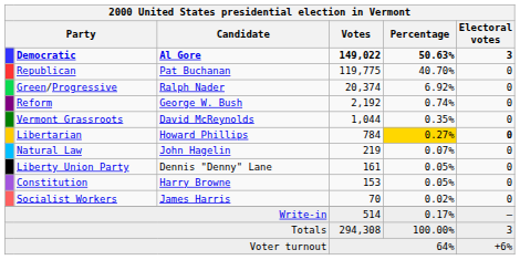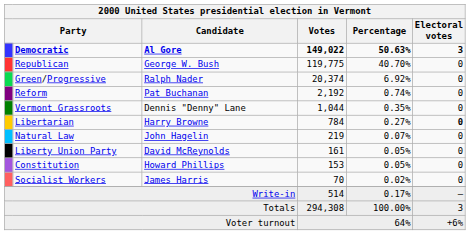 <table class="wikitable" style="font-size: 95%;">
 <tr>
 <th colspan="6">2000 United States presidential election in Vermont</th>
 </tr>
 <tr>
 <th colspan="2" style="width: 15em">Party</th>
 <th style="width: 17em">Candidate</th>
 <th style="width: 5em">Votes</th>
 <th style="width: 7em">Percentage</th>
 <th style="width: 5em">Electoral votes</th>
 </tr>
 <tr>
 <th style="background-color:#3333FF; width: 3px"></th>
 <td style="width: 130px"><strong><a href='#'>Democratic</a></strong></td>
 <td><strong><a href='#'>Al Gore</a></strong></td>
 <td align="right"><strong>149,022</strong></td>
 <td align="right"><strong>50.63%</strong></td>
 <td align="right"><strong>3</strong></td>
 </tr>
 <tr>
 <th style="background-color:#FF3333; width: 3px"></th>
 <td style="width: 130px"><a href='#'>Republican</a></td>
-<td><a href='#'>Pat Buchanan</a></td>
+<td><a href='#'>George W. Bush</a></td>
 <td align="right">119,775</td>
 <td align="right">40.70%</td>
 <td align="right">0</td>
 </tr>
 <tr>
 <th style="background-color:#0BDA51; width: 3px"></th>
 <td style="width: 130px"><a href='#'>Green</a>/<a href='#'>Progressive</a></td>
 <td><a href='#'>Ralph Nader</a></td>
 <td align="right">20,374</td>
 <td align="right">6.92%</td>
 <td align="right">0</td>
 </tr>
 <tr>
 <th style="background-color:purple; width: 3px"></th>
 <td style="width: 130px"><a href='#'>Reform</a></td>
-<td><a href='#'>George W. Bush</a></td>
+<td><a href='#'>Pat Buchanan</a></td>
 <td align="right">2,192</td>
 <td align="right">0.74%</td>
 <td align="right">0</td>
 </tr>
 <tr>
 <th style="background-color:green; width: 3px"></th>
 <td style="width: 130px"><a href='#'>Vermont Grassroots</a></td>
-<td><a href='#'>David McReynolds</a></td>
+<td>Dennis "Denny" Lane</td>
 <td align="right">1,044</td>
 <td align="right">0.35%</td>
 <td align="right">0</td>
 </tr>
 <tr>
 <th style="background-color:#FFCC00; width: 3px"></th>
 <td style="width: 130px"><a href='#'>Libertarian</a></td>
-<td><a href='#'>Howard Phillips</a></td>
+<td><a href='#'>Harry Browne</a></td>
 <td align="right">784</td>
-<td align="right" style="background: gold;">0.27%</td>
+<td align="right">0.27%</td>
 <td align="right"><strong>0</strong></td>
 </tr>
 <tr>
 <th style="background-color:#00BFFF; width: 3px"></th>
 <td style="width: 130px"><a href='#'>Natural Law</a></td>
 <td><a href='#'>John Hagelin</a></td>
 <td align="right">219</td>
 <td align="right">0.07%</td>
 <td align="right">0</td>
 </tr>
 <tr>
 <th style="background-color:Black; width: 3px"></th>
 <td style="width: 130px"><a href='#'>Liberty Union Party</a></td>
-<td>Dennis "Denny" Lane</td>
+<td><a href='#'>David McReynolds</a></td>
 <td align="right">161</td>
 <td align="right">0.05%</td>
 <td align="right">0</td>
 </tr>
 <tr>
 <th style="background-color:#A356DE; width: 3px"></th>
 <td style="width: 130px"><a href='#'>Constitution</a></td>
-<td><a href='#'>Harry Browne</a></td>
+<td><a href='#'>Howard Phillips</a></td>
 <td align="right">153</td>
 <td align="right">0.05%</td>
 <td align="right">0</td>
 </tr>
 <tr>
 <th style="background-color:#FF6060; width: 3px"></th>
 <td style="width: 130px"><a href='#'>Socialist Workers</a></td>
 <td><a href='#'>James Harris</a></td>
 <td align="right">70</td>
 <td align="right">0.02%</td>
 <td align="right">0</td>
 </tr>
 <tr>
 </tr>
 <tr bgcolor="#EEEEEE">
 <td colspan="3" align="right"><a href='#'>Write-in</a></td>
 <td align="right">514</td>
 <td align="right">0.17%</td>
 <td align="right">—</td>
 </tr>
 <tr bgcolor="#EEEEEE">
 <td colspan="3" align="right">Totals</td>
 <td align="right">294,308</td>
 <td align="right">100.00%</td>
 <td align="right">3</td>
 </tr>
 <tr bgcolor="#EEEEEE">
 <td colspan="3" align="right">Voter turnout</td>
 <td colspan="2" align="right">64%</td>
 <td align="right">+6%</td>
 </tr>
 </table>
